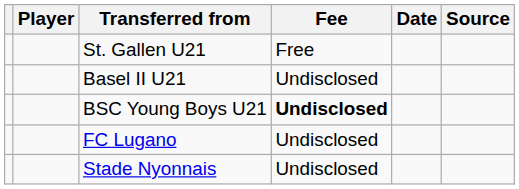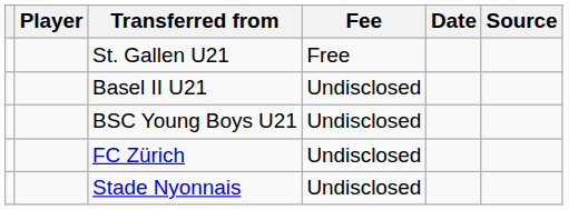 <table class="wikitable plainrowheaders sortable">
 <tr>
 <th></th>
 <th scope="col">Player</th>
 <th>Transferred from</th>
 <th style="width: 80px;">Fee</th>
 <th scope="col">Date</th>
 <th scope="col">Source</th>
 </tr>
 <tr>
 <td align="center"></td>
 <td> </td>
 <td> St. Gallen U21</td>
 <td>Free</td>
 <td></td>
 <td></td>
 </tr>
 <tr>
 <td align="center"></td>
 <td> </td>
 <td> Basel II U21</td>
 <td>Undisclosed</td>
 <td></td>
 <td></td>
 </tr>
 <tr>
 <td align="center"></td>
 <td> </td>
 <td> BSC Young Boys U21</td>
-<td><strong>Undisclosed</strong></td>
+<td>Undisclosed</td>
 <td></td>
 <td></td>
 </tr>
 <tr>
 <td align="center"></td>
 <td> </td>
-<td> <a href='#'>FC Lugano</a></td>
+<td> <a href='#'>FC Zürich</a></td>
 <td>Undisclosed</td>
 <td></td>
 <td></td>
 </tr>
 <tr>
 <td align="center"></td>
 <td> </td>
 <td> <a href='#'>Stade Nyonnais</a></td>
 <td>Undisclosed</td>
 <td></td>
 <td></td>
 </tr>
 </table>
